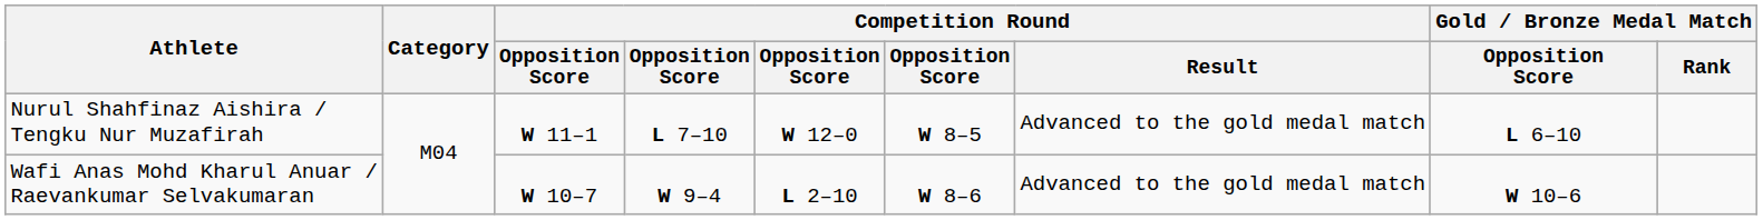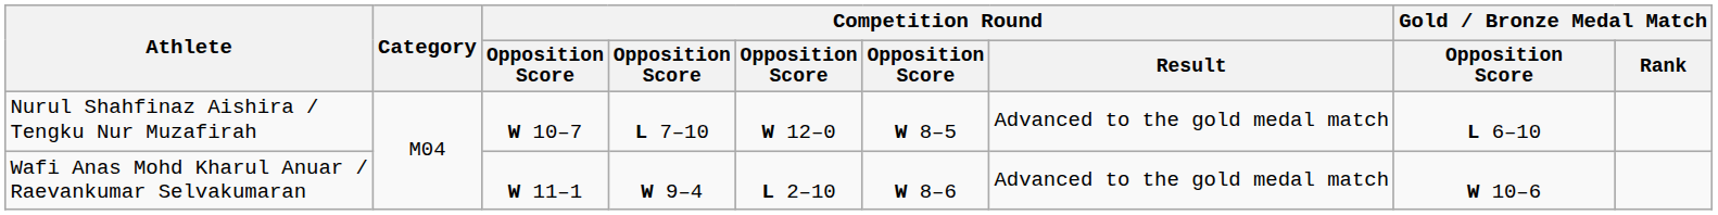 <table class="wikitable" style="font-size:90%">
 <tr>
 <th rowspan=2>Athlete</th>
 <th rowspan=2>Category</th>
 <th colspan=5>Competition Round</th>
 <th colspan=2>Gold / Bronze Medal Match</th>
 </tr>
 <tr style="font-size:95%">
 <th>Opposition<br>Score</th>
 <th>Opposition<br>Score</th>
 <th>Opposition<br>Score</th>
 <th>Opposition<br>Score</th>
 <th>Result</th>
 <th>Opposition<br>Score</th>
 <th>Rank</th>
 </tr>
 <tr align=center>
 <td align=left>Nurul Shahfinaz Aishira /<br>Tengku Nur Muzafirah</td>
 <td rowspan=2>M04</td>
-<td><br><strong>W</strong> 11–1</td>
+<td><br><strong>W</strong> 10–7</td>
 <td><br><strong>L</strong> 7–10</td>
 <td><br><strong>W</strong> 12–0</td>
 <td><br><strong>W</strong> 8–5</td>
 <td>Advanced to the gold medal match</td>
 <td><br><strong>L</strong> 6–10</td>
 <td></td>
 </tr>
 <tr align=center>
 <td align=left>Wafi Anas Mohd Kharul Anuar /<br>Raevankumar Selvakumaran</td>
-<td><br><strong>W</strong> 10–7</td>
+<td><br><strong>W</strong> 11–1</td>
 <td><br><strong>W</strong> 9–4</td>
 <td><br><strong>L</strong> 2–10</td>
 <td><br><strong>W</strong> 8–6</td>
 <td>Advanced to the gold medal match</td>
 <td><br><strong>W</strong> 10–6</td>
 <td></td>
 </tr>
 </table>
